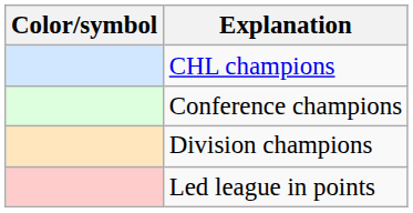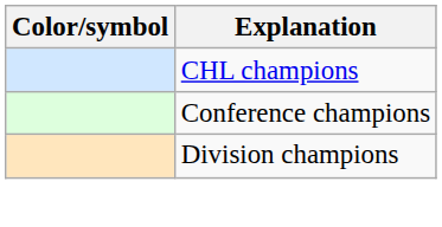 <table class="wikitable">
 <tr>
 <th scope="col">Color/symbol</th>
 <th scope="col">Explanation</th>
 </tr>
 <tr>
 <th scope="row" style="background:#D0E7FF"></th>
 <td><a href='#'>CHL champions</a></td>
 </tr>
 <tr>
 <th scope="row" style="background:#DDFFDD"></th>
 <td>Conference champions</td>
 </tr>
 <tr>
 <th scope="row"  style="background:#FFE6BD"></th>
 <td>Division champions</td>
 </tr>
-<tr>
-<th scope="row"  style="background:#FFCCCC"></th>
-<td>Led league in points</td>
-</tr>
 </table>
